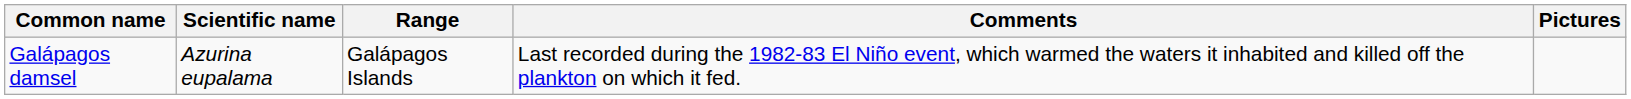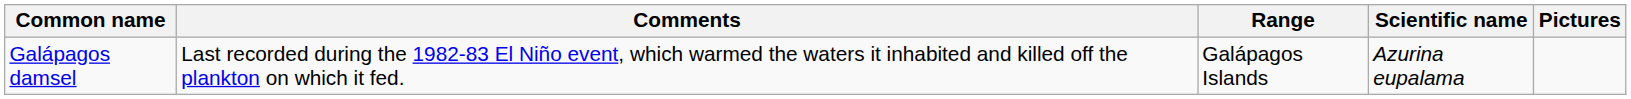 <table class="wikitable">
 <tr>
 <th>Common name</th>
+<th class="unsortable">Comments</th>
+<th>Range</th>
 <th>Scientific name</th>
-<th>Range</th>
-<th class="unsortable">Comments</th>
 <th class="unsortable">Pictures</th>
 </tr>
 <tr>
 <td><a href='#'>Galápagos damsel</a></td>
+<td>Last recorded during the <a href='#'>1982-83 El Niño event</a>, which warmed the waters it inhabited and killed off the <a href='#'>plankton</a> on which it fed.</td>
+<td>Galápagos Islands</td>
 <td><em>Azurina eupalama</em></td>
-<td>Galápagos Islands</td>
-<td>Last recorded during the <a href='#'>1982-83 El Niño event</a>, which warmed the waters it inhabited and killed off the <a href='#'>plankton</a> on which it fed.</td>
 <td></td>
 </tr>
 </table>
